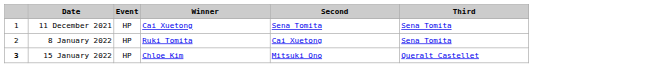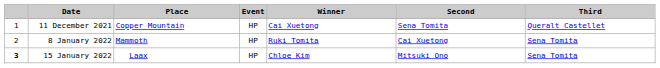 <table class="wikitable plainrowheaders" style="background:#fff; font-size:86%; line-height:16px; border:grey solid 1px; border-collapse:collapse;">
 <tr>
 <th scope="col" style="background:#ccc; width:30px;"></th>
 <th scope="col" style="background:#ccc; width:120px;">Date</th>
+<th scope="col" style="background:#ccc; width:180px;">Place</th>
 <th scope="col" style="background:#ccc; width:30px;">Event</th>
 <th scope="col" style="background:#ccc; width:185px;">Winner</th>
 <th scope="col" style="background:#ccc; width:185px;">Second</th>
 <th scope="col" style="background:#ccc; width:185px;">Third</th>
 </tr>
 <tr>
 <td align="center">1</td>
 <td align="right">11 December 2021</td>
+<td> <a href='#'>Copper Mountain</a></td>
 <td align="center">HP</td>
 <td> <a href='#'>Cai Xuetong</a></td>
 <td> <a href='#'>Sena Tomita</a></td>
-<td> <a href='#'>Sena Tomita</a></td>
+<td> <a href='#'>Queralt Castellet</a></td>
 </tr>
 <tr>
 <td align="center">2</td>
 <td align="right">8 January 2022</td>
+<td> <a href='#'>Mammoth</a></td>
 <td align="center">HP</td>
 <td> <a href='#'>Ruki Tomita</a></td>
 <td> <a href='#'>Cai Xuetong</a></td>
 <td> <a href='#'>Sena Tomita</a></td>
 </tr>
 <tr>
 <td align="center"><strong>3</strong></td>
 <td align="right">15 January 2022</td>
+<td>   <a href='#'>Laax</a></td>
 <td align="center">HP</td>
 <td> <a href='#'>Chloe Kim</a></td>
 <td> <a href='#'>Mitsuki Ono</a></td>
-<td> <a href='#'>Queralt Castellet</a></td>
+<td> <a href='#'>Sena Tomita</a></td>
 </tr>
 </table>
